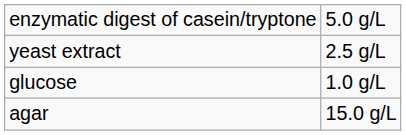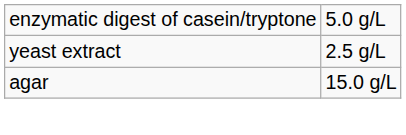 <table class="wikitable">
 <tr>
 <td>enzymatic digest of casein/tryptone</td>
 <td>5.0 g/L</td>
 </tr>
 <tr>
 <td>yeast extract</td>
 <td>2.5 g/L</td>
 </tr>
 <tr>
-<td>glucose</td>
-<td>1.0 g/L</td>
-</tr>
-<tr>
 <td>agar</td>
 <td>15.0 g/L</td>
 </tr>
 </table>
